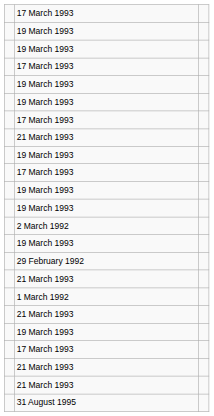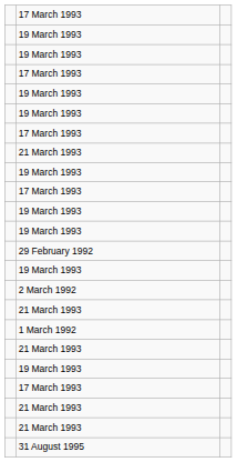 <table class="wikitable" style="font-size: 89%; float: left; width: 24em; margin-right: 1em;line-height: 1.6em !important;">
 <tr>
 <td></td>
 <td>17 March 1993</td>
 <td></td>
 </tr>
 <tr>
 <td></td>
 <td>19 March 1993</td>
 <td></td>
 </tr>
 <tr>
 <td></td>
 <td>19 March 1993</td>
 <td></td>
 </tr>
 <tr>
 <td></td>
 <td>17 March 1993</td>
 <td></td>
 </tr>
 <tr>
 <td></td>
 <td>19 March 1993</td>
 <td></td>
 </tr>
 <tr>
 <td></td>
 <td>19 March 1993</td>
 <td></td>
 </tr>
 <tr>
 <td></td>
 <td>17 March 1993</td>
 <td></td>
 </tr>
 <tr>
 <td></td>
 <td>21 March 1993</td>
 <td></td>
 </tr>
 <tr>
 <td></td>
 <td>19 March 1993</td>
 <td></td>
 </tr>
 <tr>
 <td></td>
 <td>17 March 1993</td>
 <td></td>
 </tr>
 <tr>
 <td></td>
 <td>19 March 1993</td>
 <td></td>
 </tr>
 <tr>
 <td></td>
 <td>19 March 1993</td>
 <td></td>
 </tr>
 <tr>
 <td></td>
-<td>2 March 1992</td>
+<td>29 February 1992</td>
 <td></td>
 </tr>
 <tr>
 <td></td>
 <td>19 March 1993</td>
 <td></td>
 </tr>
 <tr>
 <td></td>
-<td>29 February 1992</td>
+<td>2 March 1992</td>
 <td></td>
 </tr>
 <tr>
 <td></td>
 <td>21 March 1993</td>
 <td></td>
 </tr>
 <tr>
 <td></td>
 <td>1 March 1992</td>
 <td></td>
 </tr>
 <tr>
 <td></td>
 <td>21 March 1993</td>
 <td></td>
 </tr>
 <tr>
 <td></td>
 <td>19 March 1993</td>
 <td></td>
 </tr>
 <tr>
 <td></td>
 <td>17 March 1993</td>
 <td></td>
 </tr>
 <tr>
 <td></td>
 <td>21 March 1993</td>
 <td></td>
 </tr>
 <tr>
 <td></td>
 <td>21 March 1993</td>
 <td></td>
 </tr>
 <tr>
 <td></td>
 <td>31 August 1995</td>
 <td></td>
 </tr>
 </table>
